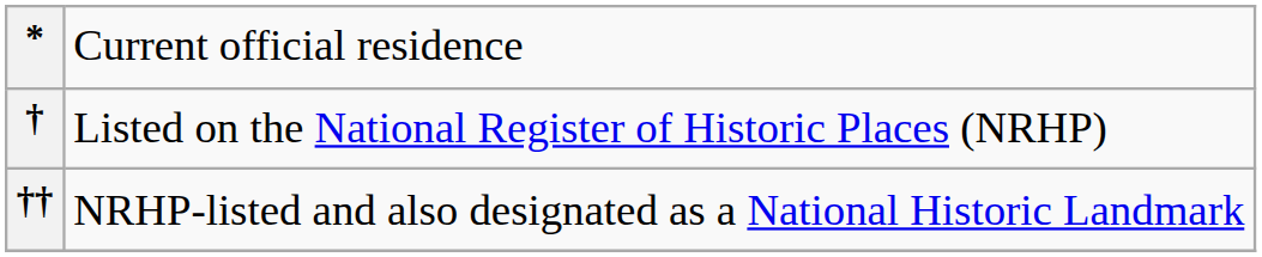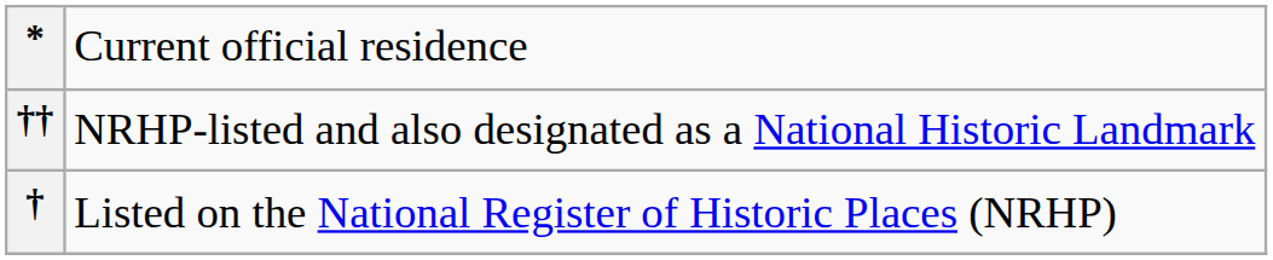 <table class="wikitable">
 <tr>
 <th><strong><sup>*</sup></strong></th>
 <td>Current official residence</td>
 </tr>
 <tr>
+<th><strong><sup>††</sup></strong></th>
+<td>NRHP-listed and also designated as a <a href='#'>National Historic Landmark</a></td>
+</tr>
+<tr>
 <th><strong><sup>†</sup></strong></th>
 <td>Listed on the <a href='#'>National Register of Historic Places</a> (NRHP)</td>
 </tr>
 <tr>
-<th><strong><sup>††</sup></strong></th>
-<td>NRHP-listed and also designated as a <a href='#'>National Historic Landmark</a></td>
-</tr>
-<tr>
 </tr>
 </table>
